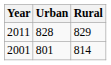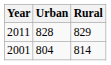 <table class="wikitable sortable">
 <tr>
 <th>Year</th>
 <th>Urban</th>
 <th>Rural</th>
 </tr>
 <tr>
 <td>2011</td>
 <td>828</td>
 <td>829</td>
 </tr>
 <tr>
 <td>2001</td>
-<td>801</td>
+<td>804</td>
 <td>814</td>
 </tr>
 </table>
